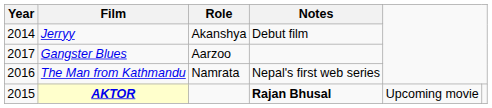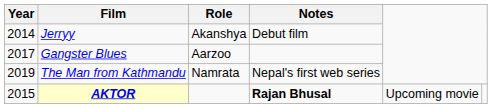 <table class="wikitable">
 <tr>
 <th>Year</th>
 <th>Film</th>
 <th>Role</th>
 <th>Notes</th>
 </tr>
 <tr>
 <td>2014</td>
 <td><em><a href='#'>Jerryy</a></em></td>
 <td>Akanshya</td>
 <td>Debut film</td>
 </tr>
 <tr>
 <td>2017</td>
 <td><em><a href='#'>Gangster Blues</a></em></td>
 <td>Aarzoo</td>
 <td></td>
 </tr>
 <tr>
-<td>2016</td>
+<td>2019</td>
 <td><em><a href='#'>The Man from Kathmandu</a></em></td>
 <td>Namrata</td>
 <td>Nepal's first web series</td>
 </tr>
 <tr>
 <td>2015</td>
 <th scope="row"  style="background:#ffc;"><em><a href='#'>AKTOR</a></em> </th>
 <td></td>
 <td><strong>Rajan Bhusal</strong></td>
 <td>Upcoming movie</td>
 <td></td>
 </tr>
 </table>
